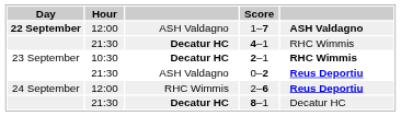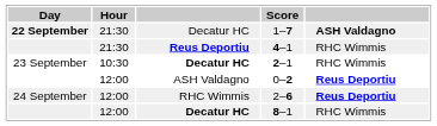 <table style="border: 1px solid #999;font-size:90%;float:right; margin-left:1em">
 <tr align="center" bgcolor="#cccccc">
 <th width="100">  Day  </th>
 <th width="30">  Hour  </th>
 <th width="150"></th>
 <th width="50">Score</th>
 <th width="150"></th>
 </tr>
 <tr align="center" bgcolor="#efefef">
 <td><strong>22 September</strong></td>
-<td>12:00</td>
-<td align="right">ASH Valdagno   </td>
+<td>21:30</td>
+<td align="right">Decatur HC   </td>
 <td>1–<strong>7</strong></td>
 <td align="left">   <strong>ASH Valdagno</strong></td>
 </tr>
 <tr align="center" bgcolor="#efefef">
 <td></td>
 <td>21:30</td>
-<td align="right"><strong>Decatur HC</strong>   </td>
+<td align="right"><strong><a href='#'>Reus Deportiu</a></strong>   </td>
 <td><strong>4</strong>–1</td>
 <td align="left">   RHC Wimmis</td>
 </tr>
 <tr align="center">
 <td>23 September</td>
 <td>10:30</td>
 <td align="right"><strong>Decatur HC</strong>   </td>
 <td><strong>2</strong>–1</td>
-<td align="left"><strong>   RHC Wimmis</strong></td>
+<td align="left">   RHC Wimmis</td>
 </tr>
 <tr align="center">
 <td></td>
-<td>21:30</td>
+<td>12:00</td>
 <td align="right">ASH Valdagno   </td>
 <td>0–<strong>2</strong></td>
 <td align="left">   <strong><a href='#'>Reus Deportiu</a></strong></td>
 </tr>
 <tr align="center" bgcolor="#efefef">
 <td>24 September</td>
 <td>12:00</td>
 <td align="right">RHC Wimmis   </td>
 <td>2–<strong>6</strong></td>
 <td align="left">   <strong><a href='#'>Reus Deportiu</a></strong></td>
 </tr>
 <tr align="center" bgcolor="#efefef">
 <td></td>
-<td>21:30</td>
+<td>12:00</td>
 <td align="right"><strong>Decatur HC</strong>   </td>
 <td><strong>8</strong>–1</td>
-<td align="left">   Decatur HC</td>
+<td align="left">   RHC Wimmis</td>
 </tr>
 </table>
